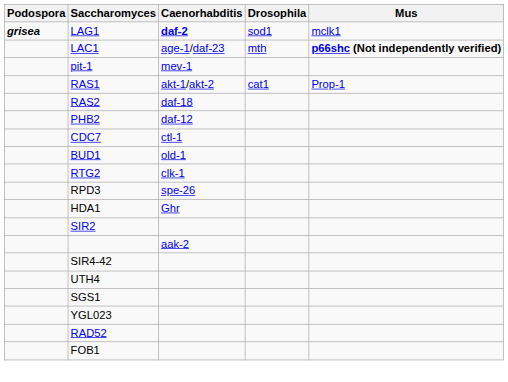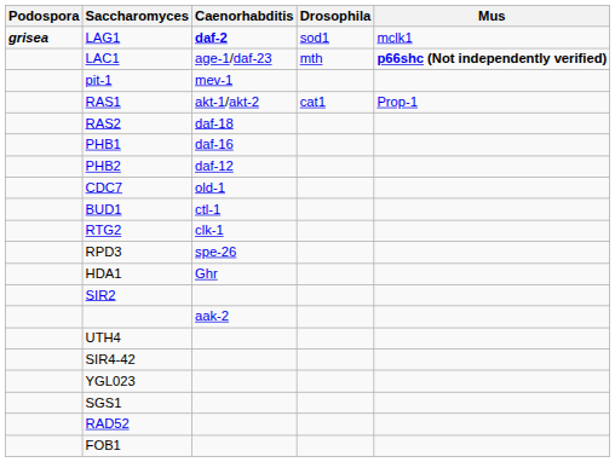 <table class="wikitable">
 <tr>
 <th>Podospora</th>
 <th>Saccharomyces</th>
 <th>Caenorhabditis</th>
 <th>Drosophila</th>
 <th>Mus</th>
 </tr>
 <tr>
 <td><strong><em>grisea</em></strong></td>
 <td><a href='#'>LAG1</a></td>
 <td><strong><a href='#'>daf-2</a></strong></td>
 <td><a href='#'>sod1</a></td>
 <td><a href='#'>mclk1</a></td>
 </tr>
 <tr>
 <td></td>
 <td><a href='#'>LAC1</a></td>
 <td><a href='#'>age-1</a>/<a href='#'>daf-23</a></td>
 <td><a href='#'>mth</a></td>
 <td><strong><a href='#'>p66shc</a> (Not independently verified)</strong></td>
 </tr>
 <tr>
 <td></td>
 <td><a href='#'>pit-1</a></td>
 <td><a href='#'>mev-1</a></td>
 <td></td>
 <td></td>
 </tr>
 <tr>
 <td></td>
 <td><a href='#'>RAS1</a></td>
 <td><a href='#'>akt-1</a>/<a href='#'>akt-2</a></td>
 <td><a href='#'>cat1</a></td>
 <td><a href='#'>Prop-1</a></td>
 </tr>
 <tr>
 <td></td>
 <td><a href='#'>RAS2</a></td>
 <td><a href='#'>daf-18</a></td>
 <td></td>
 <td></td>
 </tr>
 <tr>
 <td></td>
+<td><a href='#'>PHB1</a></td>
+<td><a href='#'>daf-16</a></td>
+<td></td>
+<td></td>
+</tr>
+<tr>
+<td></td>
 <td><a href='#'>PHB2</a></td>
 <td><a href='#'>daf-12</a></td>
 <td></td>
 <td></td>
 </tr>
 <tr>
 <td></td>
 <td><a href='#'>CDC7</a></td>
-<td><a href='#'>ctl-1</a></td>
+<td><a href='#'>old-1</a></td>
 <td></td>
 <td></td>
 </tr>
 <tr>
 <td></td>
 <td><a href='#'>BUD1</a></td>
-<td><a href='#'>old-1</a></td>
+<td><a href='#'>ctl-1</a></td>
 <td></td>
 <td></td>
 </tr>
 <tr>
 <td></td>
 <td><a href='#'>RTG2</a></td>
 <td><a href='#'>clk-1</a></td>
 <td></td>
 <td></td>
 </tr>
 <tr>
 <td></td>
 <td>RPD3</td>
 <td><a href='#'>spe-26</a></td>
 <td></td>
 <td></td>
 </tr>
 <tr>
 <td></td>
 <td>HDA1</td>
 <td><a href='#'>Ghr</a></td>
 <td></td>
 <td></td>
 </tr>
 <tr>
 <td></td>
 <td><a href='#'>SIR2</a></td>
 <td></td>
 <td></td>
 <td></td>
 </tr>
 <tr>
 <td></td>
 <td></td>
 <td><a href='#'>aak-2</a></td>
 <td></td>
 <td></td>
 </tr>
 <tr>
 <td></td>
+<td>UTH4</td>
+<td></td>
+<td></td>
+<td></td>
+</tr>
+<tr>
+<td></td>
 <td>SIR4-42</td>
 <td></td>
 <td></td>
 <td></td>
 </tr>
 <tr>
 <td></td>
-<td>UTH4</td>
+<td>YGL023</td>
 <td></td>
 <td></td>
 <td></td>
 </tr>
 <tr>
 <td></td>
 <td>SGS1</td>
-<td></td>
-<td></td>
-<td></td>
-</tr>
-<tr>
-<td></td>
-<td>YGL023</td>
 <td></td>
 <td></td>
 <td></td>
 </tr>
 <tr>
 <td></td>
 <td><a href='#'>RAD52</a></td>
 <td></td>
 <td></td>
 <td></td>
 </tr>
 <tr>
 <td></td>
 <td>FOB1</td>
 <td></td>
 <td></td>
 <td></td>
 </tr>
 </table>
